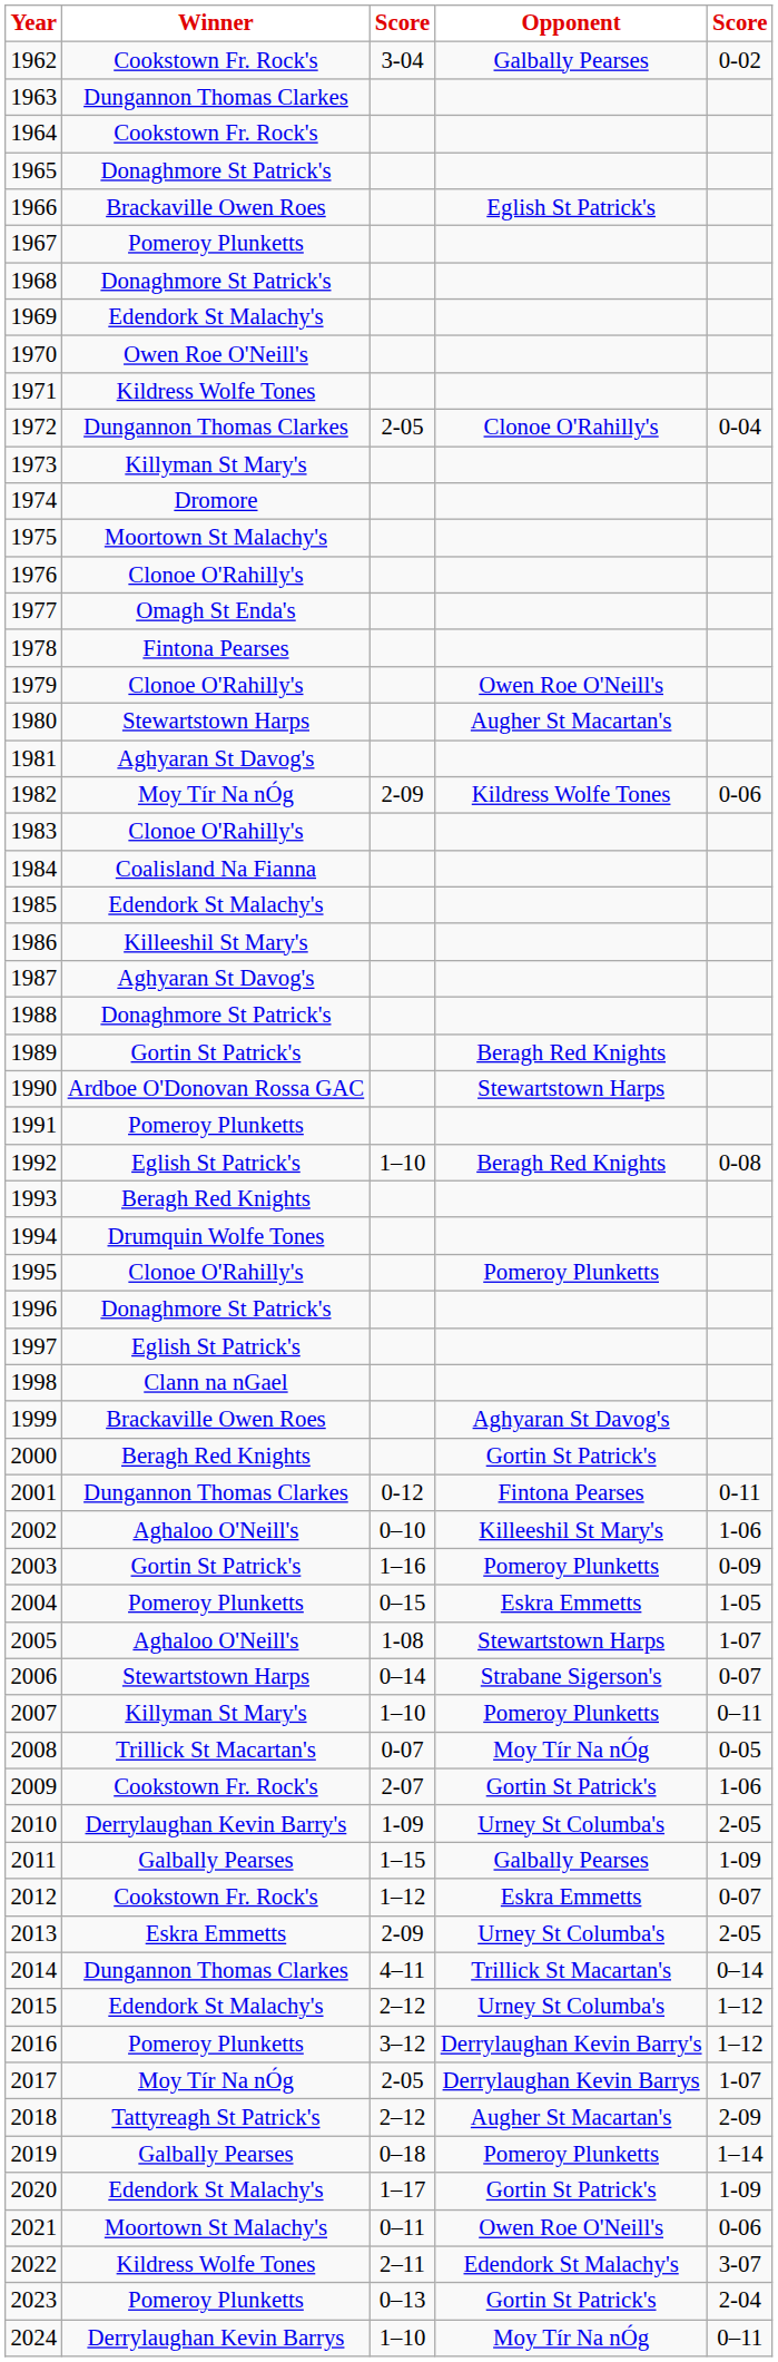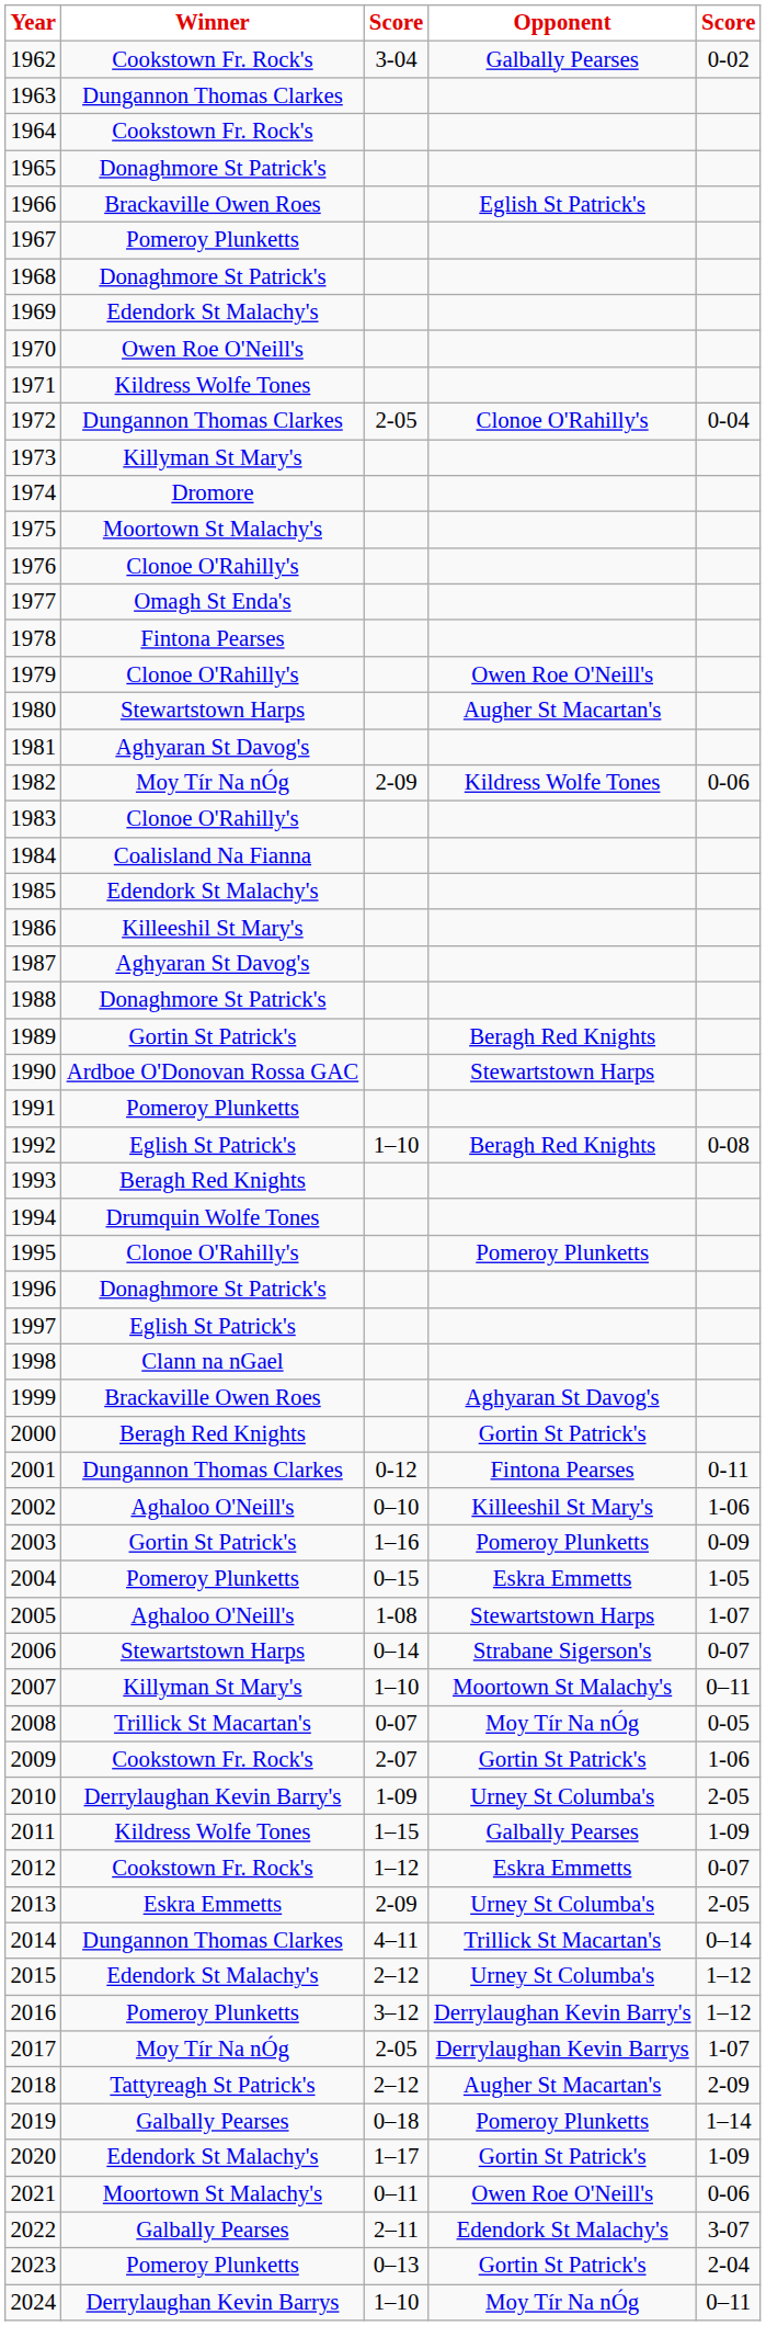 <table class="wikitable" style="text-align:center;">
 <tr>
 <th style="background:white;color:#E00000">Year</th>
 <th style="background:white;color:#E00000">Winner</th>
 <th style="background:white;color:#E00000">Score</th>
 <th style="background:white;color:#E00000">Opponent</th>
 <th style="background:white;color:#E00000">Score</th>
 </tr>
 <tr>
 <td>1962</td>
 <td><a href='#'>Cookstown Fr. Rock's</a></td>
 <td>3-04</td>
 <td><a href='#'>Galbally Pearses</a></td>
 <td>0-02</td>
 </tr>
 <tr>
 <td>1963</td>
 <td><a href='#'>Dungannon Thomas Clarkes</a></td>
 <td></td>
 <td></td>
 <td></td>
 </tr>
 <tr>
 <td>1964</td>
 <td><a href='#'>Cookstown Fr. Rock's</a></td>
 <td></td>
 <td></td>
 <td></td>
 </tr>
 <tr>
 <td>1965</td>
 <td><a href='#'>Donaghmore St Patrick's</a></td>
 <td></td>
 <td></td>
 <td></td>
 </tr>
 <tr>
 <td>1966</td>
 <td><a href='#'>Brackaville Owen Roes</a></td>
 <td></td>
 <td><a href='#'>Eglish St Patrick's</a></td>
 <td></td>
 </tr>
 <tr>
 <td>1967</td>
 <td><a href='#'>Pomeroy Plunketts</a></td>
 <td></td>
 <td></td>
 <td></td>
 </tr>
 <tr>
 <td>1968</td>
 <td><a href='#'>Donaghmore St Patrick's</a></td>
 <td></td>
 <td></td>
 <td></td>
 </tr>
 <tr>
 <td>1969</td>
 <td><a href='#'>Edendork St Malachy's</a></td>
 <td></td>
 <td></td>
 <td></td>
 </tr>
 <tr>
 <td>1970</td>
 <td><a href='#'>Owen Roe O'Neill's</a></td>
 <td></td>
 <td></td>
 <td></td>
 </tr>
 <tr>
 <td>1971</td>
 <td><a href='#'>Kildress Wolfe Tones</a></td>
 <td></td>
 <td></td>
 <td></td>
 </tr>
 <tr>
 <td>1972</td>
 <td><a href='#'>Dungannon Thomas Clarkes</a></td>
 <td>2-05</td>
 <td><a href='#'>Clonoe O'Rahilly's</a></td>
 <td>0-04</td>
 </tr>
 <tr>
 <td>1973</td>
 <td><a href='#'>Killyman St Mary's</a></td>
 <td></td>
 <td></td>
 <td></td>
 </tr>
 <tr>
 <td>1974</td>
 <td><a href='#'>Dromore</a></td>
 <td></td>
 <td></td>
 <td></td>
 </tr>
 <tr>
 <td>1975</td>
 <td><a href='#'>Moortown St Malachy's</a></td>
 <td></td>
 <td></td>
 <td></td>
 </tr>
 <tr>
 <td>1976</td>
 <td><a href='#'>Clonoe O'Rahilly's</a></td>
 <td></td>
 <td></td>
 <td></td>
 </tr>
 <tr>
 <td>1977</td>
 <td><a href='#'>Omagh St Enda's</a></td>
 <td></td>
 <td></td>
 <td></td>
 </tr>
 <tr>
 <td>1978</td>
 <td><a href='#'>Fintona Pearses</a></td>
 <td></td>
 <td></td>
 <td></td>
 </tr>
 <tr>
 <td>1979</td>
 <td><a href='#'>Clonoe O'Rahilly's</a></td>
 <td></td>
 <td><a href='#'>Owen Roe O'Neill's</a></td>
 <td></td>
 </tr>
 <tr>
 <td>1980</td>
 <td><a href='#'>Stewartstown Harps</a></td>
 <td></td>
 <td><a href='#'>Augher St Macartan's</a></td>
 <td></td>
 </tr>
 <tr>
 <td>1981</td>
 <td><a href='#'>Aghyaran St Davog's</a></td>
 <td></td>
 <td></td>
 <td></td>
 </tr>
 <tr>
 <td>1982</td>
 <td><a href='#'>Moy Tír Na nÓg</a></td>
 <td>2-09</td>
 <td><a href='#'>Kildress Wolfe Tones</a></td>
 <td>0-06</td>
 </tr>
 <tr>
 <td>1983</td>
 <td><a href='#'>Clonoe O'Rahilly's</a></td>
 <td></td>
 <td></td>
 <td></td>
 </tr>
 <tr>
 <td>1984</td>
 <td><a href='#'>Coalisland Na Fianna</a></td>
 <td></td>
 <td></td>
 <td></td>
 </tr>
 <tr>
 <td>1985</td>
 <td><a href='#'>Edendork St Malachy's</a></td>
 <td></td>
 <td></td>
 <td></td>
 </tr>
 <tr>
 <td>1986</td>
 <td><a href='#'>Killeeshil St Mary's</a></td>
 <td></td>
 <td></td>
 <td></td>
 </tr>
 <tr>
 <td>1987</td>
 <td><a href='#'>Aghyaran St Davog's</a></td>
 <td></td>
 <td></td>
 <td></td>
 </tr>
 <tr>
 <td>1988</td>
 <td><a href='#'>Donaghmore St Patrick's</a></td>
 <td></td>
 <td></td>
 <td></td>
 </tr>
 <tr>
 <td>1989</td>
 <td><a href='#'>Gortin St Patrick's</a></td>
 <td></td>
 <td><a href='#'>Beragh Red Knights</a></td>
 <td></td>
 </tr>
 <tr>
 <td>1990</td>
 <td><a href='#'>Ardboe O'Donovan Rossa GAC</a></td>
 <td></td>
 <td><a href='#'>Stewartstown Harps</a></td>
 <td></td>
 </tr>
 <tr>
 <td>1991</td>
 <td><a href='#'>Pomeroy Plunketts</a></td>
 <td></td>
 <td></td>
 <td></td>
 </tr>
 <tr>
 <td>1992</td>
 <td><a href='#'>Eglish St Patrick's</a></td>
 <td>1–10</td>
 <td><a href='#'>Beragh Red Knights</a></td>
 <td>0-08</td>
 </tr>
 <tr>
 <td>1993</td>
 <td><a href='#'>Beragh Red Knights</a></td>
 <td></td>
 <td></td>
 <td></td>
 </tr>
 <tr>
 <td>1994</td>
 <td><a href='#'>Drumquin Wolfe Tones</a></td>
 <td></td>
 <td></td>
 <td></td>
 </tr>
 <tr>
 <td>1995</td>
 <td><a href='#'>Clonoe O'Rahilly's</a></td>
 <td></td>
 <td><a href='#'>Pomeroy Plunketts</a></td>
 <td></td>
 </tr>
 <tr>
 <td>1996</td>
 <td><a href='#'>Donaghmore St Patrick's</a></td>
 <td></td>
 <td></td>
 <td></td>
 </tr>
 <tr>
 <td>1997</td>
 <td><a href='#'>Eglish St Patrick's</a></td>
 <td></td>
 <td></td>
 <td></td>
 </tr>
 <tr>
 <td>1998</td>
 <td><a href='#'>Clann na nGael</a></td>
 <td></td>
 <td></td>
 <td></td>
 </tr>
 <tr>
 <td>1999</td>
 <td><a href='#'>Brackaville Owen Roes</a></td>
 <td></td>
 <td><a href='#'>Aghyaran St Davog's</a></td>
 <td></td>
 </tr>
 <tr>
 <td>2000</td>
 <td><a href='#'>Beragh Red Knights</a></td>
 <td></td>
 <td><a href='#'>Gortin St Patrick's</a></td>
 <td></td>
 </tr>
 <tr>
 <td>2001</td>
 <td><a href='#'>Dungannon Thomas Clarkes</a></td>
 <td>0-12</td>
 <td><a href='#'>Fintona Pearses</a></td>
 <td>0-11</td>
 </tr>
 <tr>
 <td>2002</td>
 <td><a href='#'>Aghaloo O'Neill's</a></td>
 <td>0–10</td>
 <td><a href='#'>Killeeshil St Mary's</a></td>
 <td>1-06</td>
 </tr>
 <tr>
 <td>2003</td>
 <td><a href='#'>Gortin St Patrick's</a></td>
 <td>1–16</td>
 <td><a href='#'>Pomeroy Plunketts</a></td>
 <td>0-09</td>
 </tr>
 <tr>
 <td>2004</td>
 <td><a href='#'>Pomeroy Plunketts</a></td>
 <td>0–15</td>
 <td><a href='#'>Eskra Emmetts</a></td>
 <td>1-05</td>
 </tr>
 <tr>
 <td>2005</td>
 <td><a href='#'>Aghaloo O'Neill's</a></td>
 <td>1-08</td>
 <td><a href='#'>Stewartstown Harps</a></td>
 <td>1-07</td>
 </tr>
 <tr>
 <td>2006</td>
 <td><a href='#'>Stewartstown Harps</a></td>
 <td>0–14</td>
 <td><a href='#'>Strabane Sigerson's</a></td>
 <td>0-07</td>
 </tr>
 <tr>
 <td>2007</td>
 <td><a href='#'>Killyman St Mary's</a></td>
 <td>1–10</td>
-<td><a href='#'>Pomeroy Plunketts</a></td>
+<td><a href='#'>Moortown St Malachy's</a></td>
 <td>0–11</td>
 </tr>
 <tr>
 <td>2008</td>
 <td><a href='#'>Trillick St Macartan's</a></td>
 <td>0-07</td>
 <td><a href='#'>Moy Tír Na nÓg</a></td>
 <td>0-05</td>
 </tr>
 <tr>
 <td>2009</td>
 <td><a href='#'>Cookstown Fr. Rock's</a></td>
 <td>2-07</td>
 <td><a href='#'>Gortin St Patrick's</a></td>
 <td>1-06</td>
 </tr>
 <tr>
 <td>2010</td>
 <td><a href='#'>Derrylaughan Kevin Barry's</a></td>
 <td>1-09</td>
 <td><a href='#'>Urney St Columba's</a></td>
 <td>2-05</td>
 </tr>
 <tr>
 <td>2011</td>
-<td><a href='#'>Galbally Pearses</a></td>
+<td><a href='#'>Kildress Wolfe Tones</a></td>
 <td>1–15</td>
 <td><a href='#'>Galbally Pearses</a></td>
 <td>1-09</td>
 </tr>
 <tr>
 <td>2012</td>
 <td><a href='#'>Cookstown Fr. Rock's</a></td>
 <td>1–12</td>
 <td><a href='#'>Eskra Emmetts</a></td>
 <td>0-07</td>
 </tr>
 <tr>
 <td>2013</td>
 <td><a href='#'>Eskra Emmetts</a></td>
 <td>2-09</td>
 <td><a href='#'>Urney St Columba's</a></td>
 <td>2-05</td>
 </tr>
 <tr>
 <td>2014</td>
 <td><a href='#'>Dungannon Thomas Clarkes</a></td>
 <td>4–11</td>
 <td><a href='#'>Trillick St Macartan's</a></td>
 <td>0–14</td>
 </tr>
 <tr>
 <td>2015</td>
 <td><a href='#'>Edendork St Malachy's</a></td>
 <td>2–12</td>
 <td><a href='#'>Urney St Columba's</a></td>
 <td>1–12</td>
 </tr>
 <tr>
 <td>2016</td>
 <td><a href='#'>Pomeroy Plunketts</a></td>
 <td>3–12</td>
 <td><a href='#'>Derrylaughan Kevin Barry's</a></td>
 <td>1–12</td>
 </tr>
 <tr>
 <td>2017</td>
 <td><a href='#'>Moy Tír Na nÓg</a></td>
 <td>2-05</td>
 <td><a href='#'>Derrylaughan Kevin Barrys</a></td>
 <td>1-07</td>
 </tr>
 <tr>
 <td>2018</td>
 <td><a href='#'>Tattyreagh St Patrick's</a></td>
 <td>2–12</td>
 <td><a href='#'>Augher St Macartan's</a></td>
 <td>2-09</td>
 </tr>
 <tr>
 <td>2019</td>
 <td><a href='#'>Galbally Pearses</a></td>
 <td>0–18</td>
 <td><a href='#'>Pomeroy Plunketts</a></td>
 <td>1–14</td>
 </tr>
 <tr>
 <td>2020</td>
 <td><a href='#'>Edendork St Malachy's</a></td>
 <td>1–17</td>
 <td><a href='#'>Gortin St Patrick's</a></td>
 <td>1-09</td>
 </tr>
 <tr>
 <td>2021</td>
 <td><a href='#'>Moortown St Malachy's</a></td>
 <td>0–11</td>
 <td><a href='#'>Owen Roe O'Neill's</a></td>
 <td>0-06</td>
 </tr>
 <tr>
 <td>2022</td>
-<td><a href='#'>Kildress Wolfe Tones</a></td>
+<td><a href='#'>Galbally Pearses</a></td>
 <td>2–11</td>
 <td><a href='#'>Edendork St Malachy's</a></td>
 <td>3-07</td>
 </tr>
 <tr>
 <td>2023</td>
 <td><a href='#'>Pomeroy Plunketts</a></td>
 <td>0–13</td>
 <td><a href='#'>Gortin St Patrick's</a></td>
 <td>2-04</td>
 </tr>
 <tr>
 <td>2024</td>
 <td><a href='#'>Derrylaughan Kevin Barrys</a></td>
 <td>1–10</td>
 <td><a href='#'>Moy Tír Na nÓg</a></td>
 <td>0–11</td>
 </tr>
 </table>
